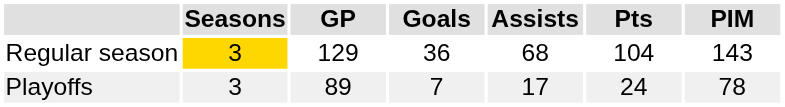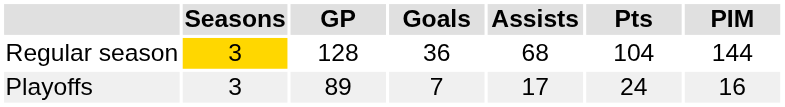 <table class="toccolours">
 <tr style="background:#e0e0e0;">
 <th></th>
 <th style="width:60px;">Seasons</th>
 <th style="width:60px;">GP</th>
 <th style="width:60px;">Goals</th>
 <th style="width:60px;">Assists</th>
 <th style="width:60px;">Pts</th>
 <th style="width:60px;">PIM</th>
 </tr>
 <tr style="text-align:center;">
 <td style="text-align:left;">Regular season</td>
 <td style="background: gold;">3</td>
-<td>129</td>
+<td>128</td>
 <td>36</td>
 <td>68</td>
 <td>104</td>
-<td>143</td>
+<td>144</td>
 </tr>
 <tr style="text-align:center; background:#f0f0f0;">
 <td style="text-align:left;">Playoffs</td>
 <td>3</td>
 <td>89</td>
 <td>7</td>
 <td>17</td>
 <td>24</td>
-<td>78</td>
+<td>16</td>
 </tr>
 </table>
